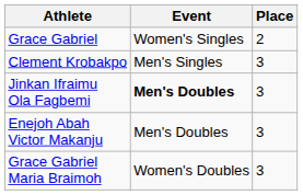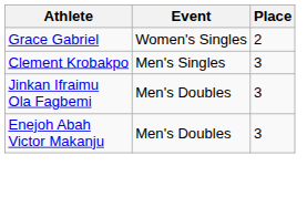 <table class="wikitable">
 <tr>
 <th>Athlete</th>
 <th>Event</th>
 <th>Place</th>
 </tr>
 <tr>
 <td><a href='#'>Grace Gabriel</a></td>
 <td>Women's Singles</td>
 <td>2</td>
 </tr>
 <tr>
 <td><a href='#'>Clement Krobakpo</a></td>
 <td>Men's Singles</td>
 <td>3</td>
 </tr>
 <tr>
 <td><a href='#'>Jinkan Ifraimu</a><br><a href='#'>Ola Fagbemi</a></td>
-<td><strong>Men's Doubles</strong></td>
+<td>Men's Doubles</td>
 <td>3</td>
 </tr>
 <tr>
 <td><a href='#'>Enejoh Abah</a><br><a href='#'>Victor Makanju</a></td>
 <td>Men's Doubles</td>
 <td>3</td>
 </tr>
-<tr>
-<td><a href='#'>Grace Gabriel</a><br><a href='#'>Maria Braimoh</a></td>
-<td>Women's Doubles</td>
-<td>3</td>
-</tr>
 </table>
